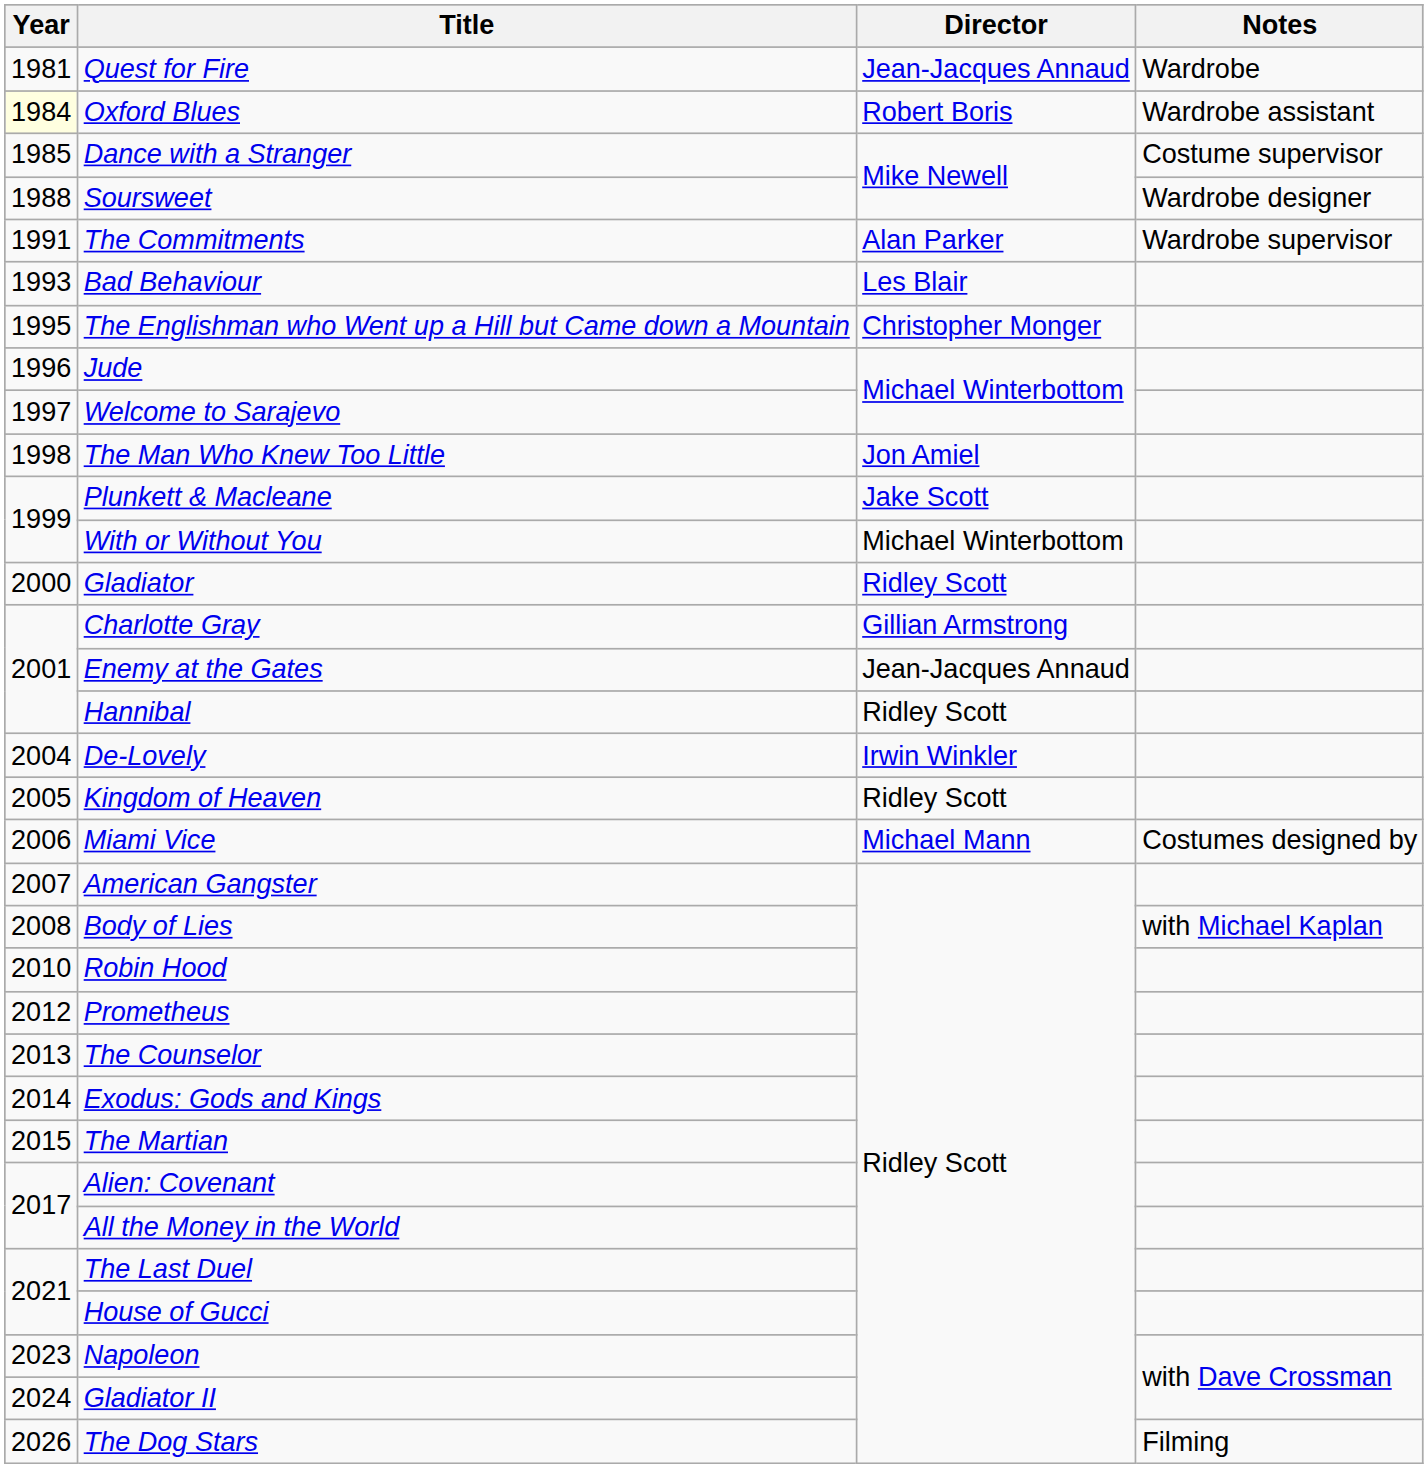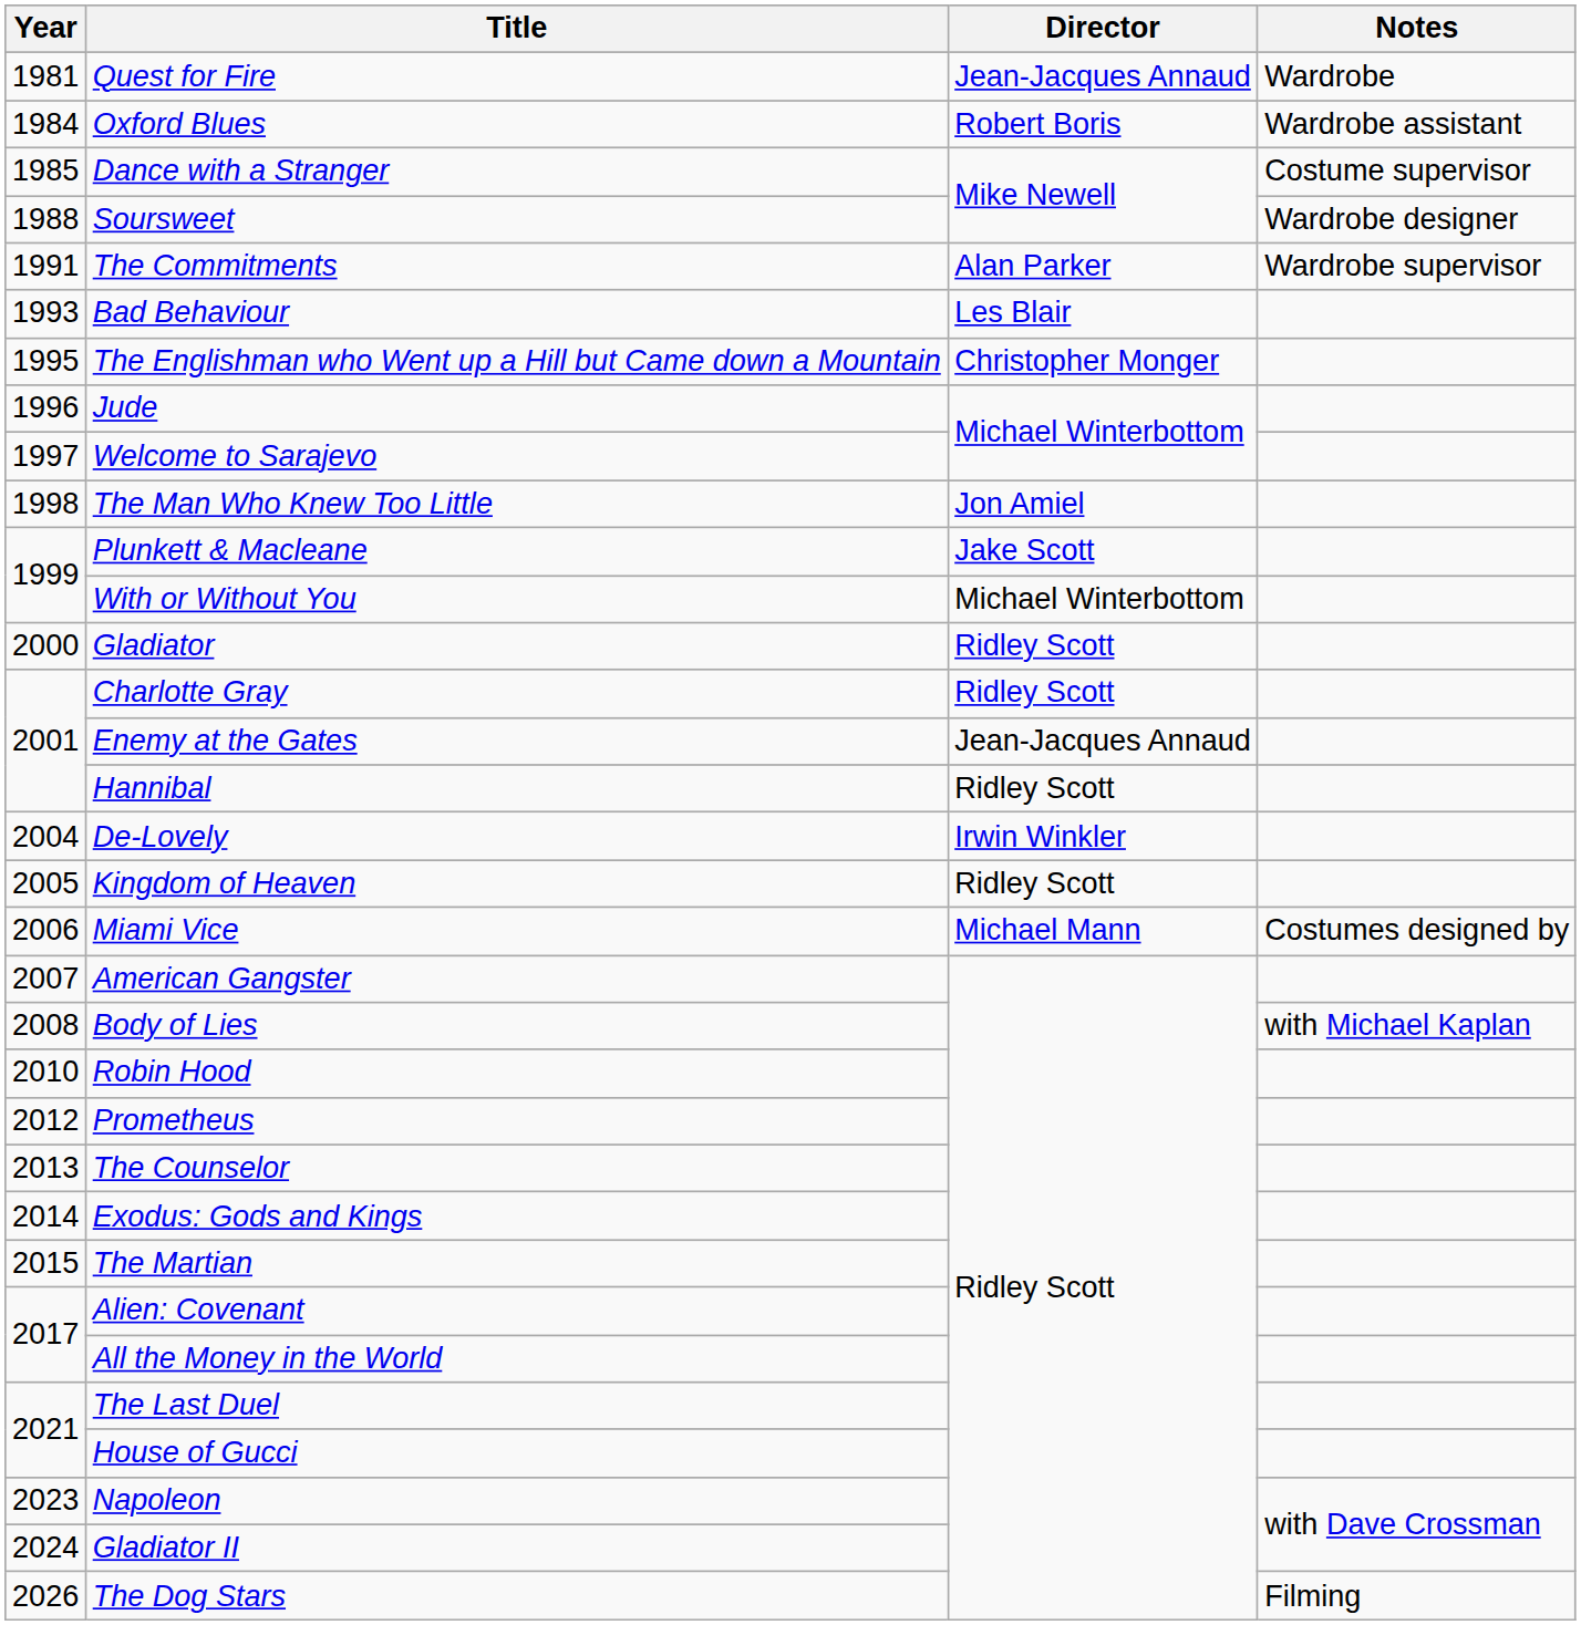 <table class = "wikitable sortable">
 <tr>
 <th>Year</th>
 <th>Title</th>
 <th>Director</th>
 <th class = "unsortable">Notes</th>
 </tr>
 <tr>
 <td>1981</td>
 <td><em><a href='#'>Quest for Fire</a></em></td>
 <td><a href='#'>Jean-Jacques Annaud</a></td>
 <td>Wardrobe</td>
 </tr>
 <tr>
-<td style="background: lightyellow;">1984</td>
+<td>1984</td>
 <td><em><a href='#'>Oxford Blues</a></em></td>
 <td><a href='#'>Robert Boris</a></td>
 <td>Wardrobe assistant</td>
 </tr>
 <tr>
 <td>1985</td>
 <td><em><a href='#'>Dance with a Stranger</a></em></td>
 <td rowspan="2"><a href='#'>Mike Newell</a></td>
 <td>Costume supervisor</td>
 </tr>
 <tr>
 <td>1988</td>
 <td><em><a href='#'>Soursweet</a></em></td>
 <td>Wardrobe designer</td>
 </tr>
 <tr>
 <td>1991</td>
 <td><em><a href='#'>The Commitments</a></em></td>
 <td><a href='#'>Alan Parker</a></td>
 <td>Wardrobe supervisor</td>
 </tr>
 <tr>
 <td>1993</td>
 <td><em><a href='#'>Bad Behaviour</a></em></td>
 <td><a href='#'>Les Blair</a></td>
 <td></td>
 </tr>
 <tr>
 <td>1995</td>
 <td><em><a href='#'>The Englishman who Went up a Hill but Came down a Mountain</a></em></td>
 <td><a href='#'>Christopher Monger</a></td>
 <td></td>
 </tr>
 <tr>
 <td>1996</td>
 <td><em><a href='#'>Jude</a></em></td>
 <td rowspan="2"><a href='#'>Michael Winterbottom</a></td>
 <td></td>
 </tr>
 <tr>
 <td>1997</td>
 <td><em><a href='#'>Welcome to Sarajevo</a></em></td>
 <td></td>
 </tr>
 <tr>
 <td>1998</td>
 <td><em><a href='#'>The Man Who Knew Too Little</a></em></td>
 <td><a href='#'>Jon Amiel</a></td>
 <td></td>
 </tr>
 <tr>
 <td rowspan="2">1999</td>
 <td><em><a href='#'>Plunkett & Macleane</a></em></td>
 <td><a href='#'>Jake Scott</a></td>
 <td></td>
 </tr>
 <tr>
 <td><em><a href='#'>With or Without You</a></em></td>
 <td>Michael Winterbottom</td>
 <td></td>
 </tr>
 <tr>
 <td>2000</td>
 <td><em><a href='#'>Gladiator</a></em></td>
 <td><a href='#'>Ridley Scott</a></td>
 <td></td>
 </tr>
 <tr>
 <td rowspan="3">2001</td>
 <td><em><a href='#'>Charlotte Gray</a></em></td>
-<td><a href='#'>Gillian Armstrong</a></td>
+<td><a href='#'>Ridley Scott</a></td>
 <td></td>
 </tr>
 <tr>
 <td><em><a href='#'>Enemy at the Gates</a></em></td>
 <td>Jean-Jacques Annaud</td>
 <td></td>
 </tr>
 <tr>
 <td><em><a href='#'>Hannibal</a></em></td>
 <td>Ridley Scott</td>
 <td></td>
 </tr>
 <tr>
 <td>2004</td>
 <td><em><a href='#'>De-Lovely</a></em></td>
 <td><a href='#'>Irwin Winkler</a></td>
 <td></td>
 </tr>
 <tr>
 <td>2005</td>
 <td><em><a href='#'>Kingdom of Heaven</a></em></td>
 <td>Ridley Scott</td>
 <td></td>
 </tr>
 <tr>
 <td>2006</td>
 <td><em><a href='#'>Miami Vice</a></em></td>
 <td><a href='#'>Michael Mann</a></td>
 <td>Costumes designed by</td>
 </tr>
 <tr>
 <td>2007</td>
 <td><em><a href='#'>American Gangster</a></em></td>
 <td rowspan="14">Ridley Scott</td>
 <td></td>
 </tr>
 <tr>
 <td>2008</td>
 <td><em><a href='#'>Body of Lies</a></em></td>
 <td>with <a href='#'>Michael Kaplan</a></td>
 </tr>
 <tr>
 <td>2010</td>
 <td><em><a href='#'>Robin Hood</a></em></td>
 <td></td>
 </tr>
 <tr>
 <td>2012</td>
 <td><em><a href='#'>Prometheus</a></em></td>
 <td></td>
 </tr>
 <tr>
 <td>2013</td>
 <td><em><a href='#'>The Counselor</a></em></td>
 <td></td>
 </tr>
 <tr>
 <td>2014</td>
 <td><em><a href='#'>Exodus: Gods and Kings</a></em></td>
 <td></td>
 </tr>
 <tr>
 <td>2015</td>
 <td><em><a href='#'>The Martian</a></em></td>
 <td></td>
 </tr>
 <tr>
 <td rowspan="2">2017</td>
 <td><em><a href='#'>Alien: Covenant</a></em></td>
 <td></td>
 </tr>
 <tr>
 <td><em><a href='#'>All the Money in the World</a></em></td>
 <td></td>
 </tr>
 <tr>
 <td rowspan="2">2021</td>
 <td><em><a href='#'>The Last Duel</a></em></td>
 <td></td>
 </tr>
 <tr>
 <td><em><a href='#'>House of Gucci</a></em></td>
 <td></td>
 </tr>
 <tr>
 <td>2023</td>
 <td><em><a href='#'>Napoleon</a></em></td>
 <td rowspan="2">with <a href='#'>Dave Crossman</a></td>
 </tr>
 <tr>
 <td>2024</td>
 <td><em><a href='#'>Gladiator II</a></em></td>
 </tr>
 <tr>
 <td>2026</td>
 <td><em><a href='#'>The Dog Stars</a></em></td>
 <td>Filming</td>
 </tr>
 </table>
